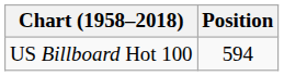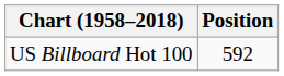 <table class="wikitable plainrowheaders">
 <tr>
 <th>Chart (1958–2018)</th>
 <th>Position</th>
 </tr>
 <tr>
 <td>US <em>Billboard</em> Hot 100</td>
-<td style="text-align:center;">594</td>
+<td style="text-align:center;">592</td>
 </tr>
 </table>
